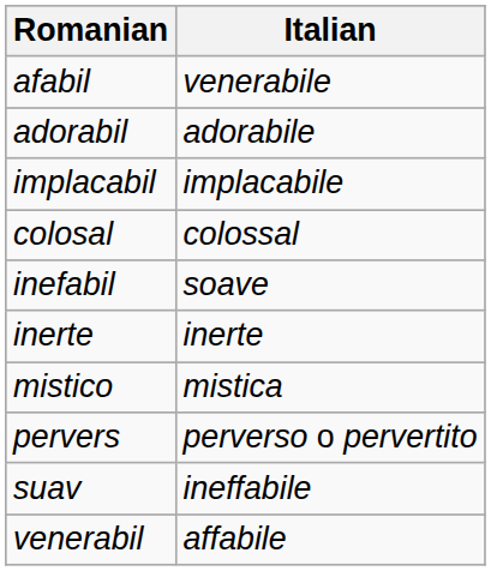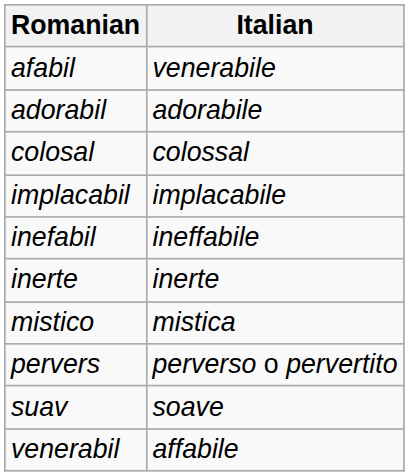 <table class="wikitable">
 <tr>
 <th>Romanian</th>
 <th>Italian</th>
 </tr>
 <tr>
 <td><em>afabil</em></td>
 <td><em>venerabile</em></td>
 </tr>
 <tr>
 <td><em>adorabil</em></td>
 <td><em>adorabile</em></td>
 </tr>
 <tr>
+<td><em>colosal</em></td>
+<td><em>colossal</em></td>
+</tr>
+<tr>
 <td><em>implacabil</em></td>
 <td><em>implacabile</em></td>
 </tr>
 <tr>
-<td><em>colosal</em></td>
-<td><em>colossal</em></td>
-</tr>
-<tr>
 <td><em>inefabil</em></td>
-<td><em>soave</em></td>
+<td><em>ineffabile</em></td>
 </tr>
 <tr>
 <td><em>inerte</em></td>
 <td><em>inerte</em></td>
 </tr>
 <tr>
 <td><em>mistico</em></td>
 <td><em>mistica</em></td>
 </tr>
 <tr>
 <td><em>pervers</em></td>
 <td><em>perverso</em> o <em>pervertito</em></td>
 </tr>
 <tr>
 <td><em>suav</em></td>
-<td><em>ineffabile</em></td>
+<td><em>soave</em></td>
 </tr>
 <tr>
 <td><em>venerabil</em></td>
 <td><em>affabile</em></td>
 </tr>
 </table>
